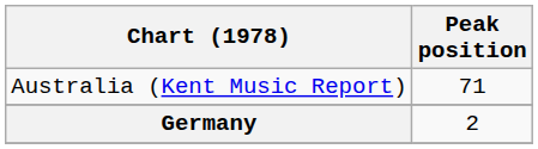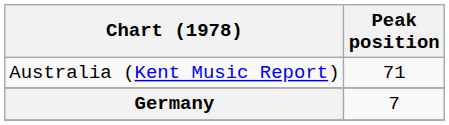 <table class="wikitable sortable plainrowheaders" style="text-align:center">
 <tr>
 <th scope="col">Chart (1978)</th>
 <th scope="col">Peak<br>position</th>
 </tr>
 <tr>
 <td>Australia (<a href='#'>Kent Music Report</a>)</td>
 <td style="text-align:center;">71</td>
 </tr>
 <tr>
 </tr>
 <tr>
 </tr>
 <tr>
 <th scope="row">Germany</th>
-<td align="center">2</td>
+<td align="center">7</td>
 </tr>
 <tr>
 </tr>
 <tr>
 </tr>
 <tr>
 </tr>
 <tr>
 </tr>
 <tr>
 </tr>
 </table>
